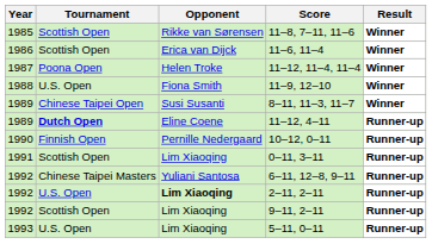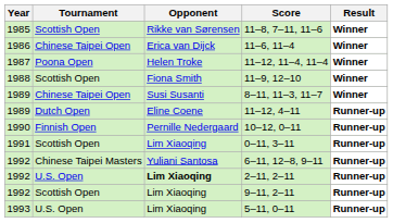 <table class="sortable wikitable" style="font-size: 90%;">
 <tr>
 <th>Year</th>
 <th>Tournament</th>
 <th>Opponent</th>
 <th>Score</th>
 <th>Result</th>
 </tr>
 <tr style="background:#D4F1C5">
 <td align="center">1985</td>
 <td align="left"><a href='#'>Scottish Open</a></td>
 <td align="left"> <a href='#'>Rikke van Sørensen</a></td>
 <td align="left">11–8, 7–11, 11–6</td>
 <td style="text-align:left; background:white"> <strong>Winner</strong></td>
 </tr>
 <tr style="background:#D4F1C5">
 <td align="center">1986</td>
-<td align="left">Scottish Open</td>
+<td align="left"><a href='#'>Chinese Taipei Open</a></td>
 <td align="left"> <a href='#'>Erica van Dijck</a></td>
 <td align="left">11–6, 11–4</td>
 <td style="text-align:left; background:white"> <strong>Winner</strong></td>
 </tr>
 <tr style="background:#D4F1C5">
 <td align="center">1987</td>
 <td align="left"><a href='#'>Poona Open</a></td>
 <td align="left"> <a href='#'>Helen Troke</a></td>
 <td align="left">11–12, 11–4, 11–4</td>
 <td style="text-align:left; background:white"> <strong>Winner</strong></td>
 </tr>
 <tr style="background:#D4F1C5">
 <td align="center">1988</td>
-<td align="left">U.S. Open</td>
+<td align="left">Scottish Open</td>
 <td align="left"> <a href='#'>Fiona Smith</a></td>
 <td align="left">11–9, 12–10</td>
 <td style="text-align:left; background:white"> <strong>Winner</strong></td>
 </tr>
 <tr style="background:#D4F1C5">
 <td align="center">1989</td>
 <td align="left"><a href='#'>Chinese Taipei Open</a></td>
 <td align="left"> <a href='#'>Susi Susanti</a></td>
 <td align="left">8–11, 11–3, 11–7</td>
 <td style="text-align:left; background:white"> <strong>Winner</strong></td>
 </tr>
 <tr style="background:#D4F1C5">
 <td align="center">1989</td>
-<td align="left"><strong><a href='#'>Dutch Open</a></strong></td>
+<td align="left"><a href='#'>Dutch Open</a></td>
 <td align="left"> <a href='#'>Eline Coene</a></td>
 <td align="left">11–12, 4–11</td>
 <td style="text-align:left; background:white"> <strong>Runner-up</strong></td>
 </tr>
 <tr style="background:#D4F1C5">
 <td align="center">1990</td>
 <td align="left"><a href='#'>Finnish Open</a></td>
 <td align="left"> <a href='#'>Pernille Nedergaard</a></td>
 <td align="left">10–12, 0–11</td>
 <td style="text-align:left; background:white"> <strong>Runner-up</strong></td>
 </tr>
 <tr style="background:#D4F1C5">
 <td align="center">1991</td>
 <td align="left">Scottish Open</td>
 <td align="left"> <a href='#'>Lim Xiaoqing</a></td>
 <td align="left">0–11, 3–11</td>
 <td style="text-align:left; background:white"> <strong>Runner-up</strong></td>
 </tr>
 <tr style="background:#D4F1C5">
 <td align="center">1992</td>
 <td align="left">Chinese Taipei Masters</td>
 <td align="left"> <a href='#'>Yuliani Santosa</a></td>
 <td align="left">6–11, 12–8, 9–11</td>
 <td style="text-align:left; background:white"> <strong>Runner-up</strong></td>
 </tr>
 <tr style="background:#D4F1C5">
 <td align="center">1992</td>
 <td align="left"><a href='#'>U.S. Open</a></td>
 <td align="left"><strong> Lim Xiaoqing</strong></td>
 <td align="left">2–11, 2–11</td>
 <td style="text-align:left; background:white"> <strong>Runner-up</strong></td>
 </tr>
 <tr style="background:#D4F1C5">
 <td align="center">1992</td>
 <td align="left">Scottish Open</td>
 <td align="left"> Lim Xiaoqing</td>
 <td align="left">9–11, 2–11</td>
 <td style="text-align:left; background:white"> <strong>Runner-up</strong></td>
 </tr>
 <tr style="background:#D4F1C5">
 <td align="center">1993</td>
 <td align="left">U.S. Open</td>
 <td align="left"> Lim Xiaoqing</td>
 <td align="left">5–11, 0–11</td>
 <td style="text-align:left; background:white"> <strong>Runner-up</strong></td>
 </tr>
 </table>
